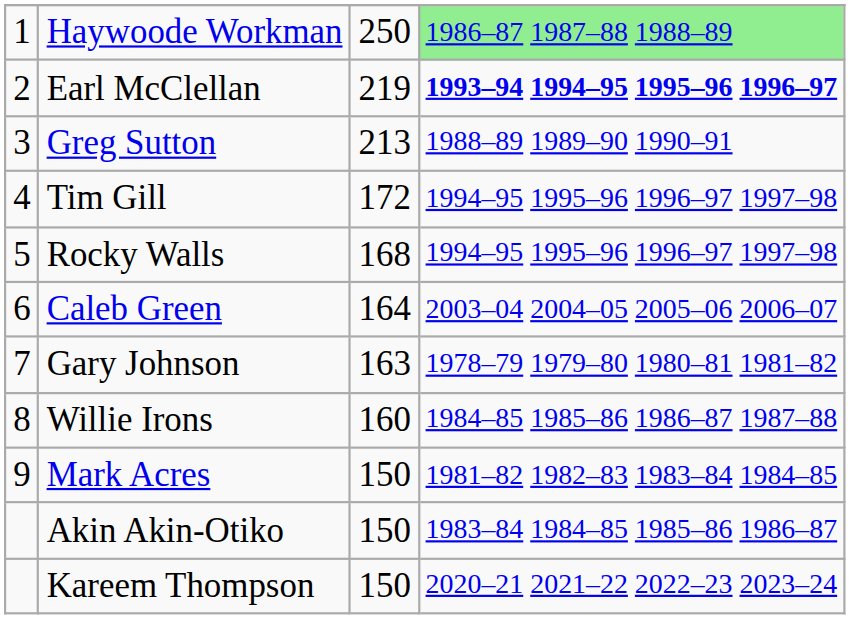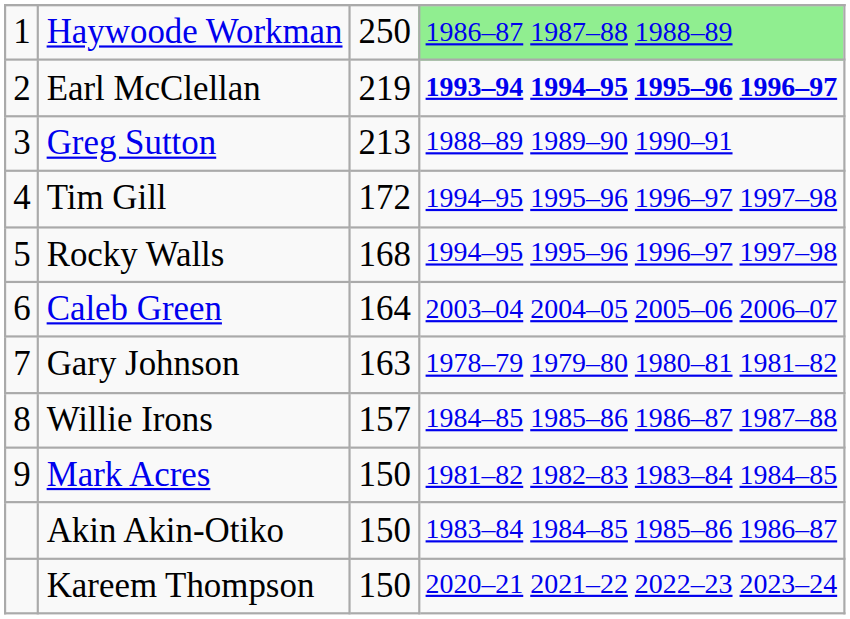 <table class="wikitable">
 <tr>
 </tr>
 <tr>
 <td>1</td>
 <td><a href='#'>Haywoode Workman</a></td>
 <td>250</td>
 <td style="background: lightgreen; font-size:80%;"><a href='#'>1986–87</a> <a href='#'>1987–88</a> <a href='#'>1988–89</a></td>
 </tr>
 <tr>
 <td>2</td>
 <td>Earl McClellan</td>
 <td>219</td>
 <td style="font-size:80%;"><strong><a href='#'>1993–94</a> <a href='#'>1994–95</a> <a href='#'>1995–96</a> <a href='#'>1996–97</a></strong></td>
 </tr>
 <tr>
 <td>3</td>
 <td><a href='#'>Greg Sutton</a></td>
 <td>213</td>
 <td style="font-size:80%;"><a href='#'>1988–89</a> <a href='#'>1989–90</a> <a href='#'>1990–91</a></td>
 </tr>
 <tr>
 <td>4</td>
 <td>Tim Gill</td>
 <td>172</td>
 <td style="font-size:80%;"><a href='#'>1994–95</a> <a href='#'>1995–96</a> <a href='#'>1996–97</a> <a href='#'>1997–98</a></td>
 </tr>
 <tr>
 <td>5</td>
 <td>Rocky Walls</td>
 <td>168</td>
 <td style="font-size:80%;"><a href='#'>1994–95</a> <a href='#'>1995–96</a> <a href='#'>1996–97</a> <a href='#'>1997–98</a></td>
 </tr>
 <tr>
 <td>6</td>
 <td><a href='#'>Caleb Green</a></td>
 <td>164</td>
 <td style="font-size:80%;"><a href='#'>2003–04</a> <a href='#'>2004–05</a> <a href='#'>2005–06</a> <a href='#'>2006–07</a></td>
 </tr>
 <tr>
 <td>7</td>
 <td>Gary Johnson</td>
 <td>163</td>
 <td style="font-size:80%;"><a href='#'>1978–79</a> <a href='#'>1979–80</a> <a href='#'>1980–81</a> <a href='#'>1981–82</a></td>
 </tr>
 <tr>
 <td>8</td>
 <td>Willie Irons</td>
-<td>160</td>
+<td>157</td>
 <td style="font-size:80%;"><a href='#'>1984–85</a> <a href='#'>1985–86</a> <a href='#'>1986–87</a> <a href='#'>1987–88</a></td>
 </tr>
 <tr>
 <td>9</td>
 <td><a href='#'>Mark Acres</a></td>
 <td>150</td>
 <td style="font-size:80%;"><a href='#'>1981–82</a> <a href='#'>1982–83</a> <a href='#'>1983–84</a> <a href='#'>1984–85</a></td>
 </tr>
 <tr>
 <td></td>
 <td>Akin Akin-Otiko</td>
 <td>150</td>
 <td style="font-size:80%;"><a href='#'>1983–84</a> <a href='#'>1984–85</a> <a href='#'>1985–86</a> <a href='#'>1986–87</a></td>
 </tr>
 <tr>
 <td></td>
 <td>Kareem Thompson</td>
 <td>150</td>
 <td style="font-size:80%;"><a href='#'>2020–21</a> <a href='#'>2021–22</a> <a href='#'>2022–23</a> <a href='#'>2023–24</a></td>
 </tr>
 </table>
